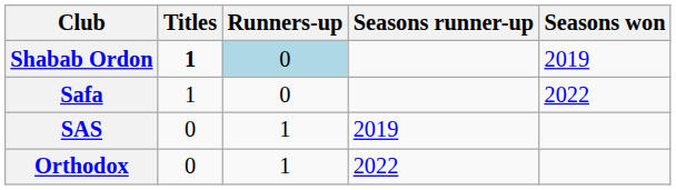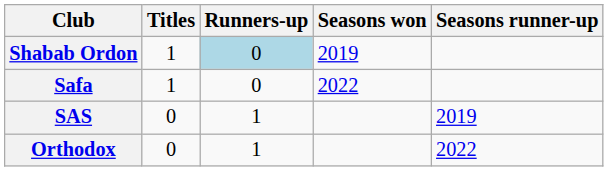 <table class="wikitable plainrowheaders sortable">
 <tr>
 <th>Club</th>
 <th>Titles</th>
 <th>Runners-up</th>
+<th>Seasons won</th>
 <th>Seasons runner-up</th>
-<th>Seasons won</th>
 </tr>
 <tr>
 <th align="left" scope="row"> <a href='#'>Shabab Ordon</a></th>
-<td style="text-align:center;"><strong>1</strong></td>
+<td style="text-align:center;">1</td>
 <td style="background: lightblue; text-align:center;">0</td>
+<td><a href='#'>2019</a></td>
 <td></td>
-<td><a href='#'>2019</a></td>
 </tr>
 <tr>
 <th align="left" scope="row"> <a href='#'>Safa</a></th>
 <td style="text-align:center;">1</td>
 <td style="text-align:center;">0</td>
+<td><a href='#'>2022</a></td>
 <td></td>
-<td><a href='#'>2022</a></td>
 </tr>
 <tr>
 <th align="left" scope="row"> <a href='#'>SAS</a></th>
 <td style="text-align:center;">0</td>
 <td style="text-align:center;">1</td>
+<td></td>
 <td><a href='#'>2019</a></td>
-<td></td>
 </tr>
 <tr>
 <th align="left" scope="row"> <a href='#'>Orthodox</a></th>
 <td style="text-align:center;">0</td>
 <td style="text-align:center;">1</td>
+<td></td>
 <td><a href='#'>2022</a></td>
-<td></td>
 </tr>
 </table>
